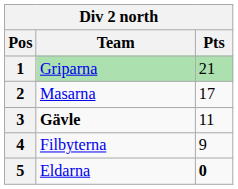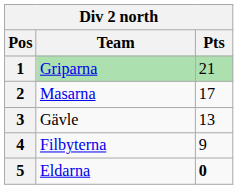 <table class="wikitable">
 <tr>
 <th colspan="3">Div 2 north</th>
 </tr>
 <tr>
 <th width=20>Pos</th>
 <th width=150>Team</th>
 <th width=30>Pts</th>
 </tr>
 <tr style="background:#ACE1AF;">
 <th>1</th>
 <td><a href='#'>Griparna</a></td>
 <td>21</td>
 </tr>
 <tr>
 <th>2</th>
 <td><a href='#'>Masarna</a></td>
 <td>17</td>
 </tr>
 <tr>
 <th>3</th>
-<td><strong>Gävle</strong></td>
-<td>11</td>
+<td>Gävle</td>
+<td>13</td>
 </tr>
 <tr>
 <th>4</th>
 <td><a href='#'>Filbyterna</a></td>
 <td>9</td>
 </tr>
 <tr>
 <th>5</th>
 <td><a href='#'>Eldarna</a></td>
 <td><strong>0</strong></td>
 </tr>
 </table>
